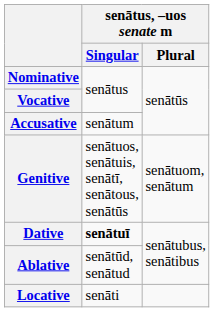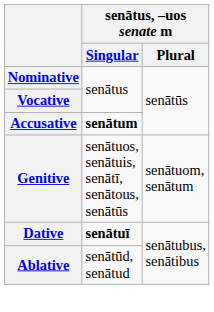 <table class="wikitable">
 <tr>
 <th rowspan="2"></th>
 <th colspan="2">senātus, –uos <br> <em>senate</em> m</th>
 </tr>
 <tr>
 <th><a href='#'>Singular</a></th>
 <th>Plural</th>
 </tr>
 <tr>
 <th><a href='#'>Nominative</a></th>
 <td rowspan="2">senātus</td>
 <td rowspan="3">senātūs</td>
 </tr>
 <tr>
 <th><a href='#'>Vocative</a></th>
 </tr>
 <tr>
 <th><a href='#'>Accusative</a></th>
-<td>senātum</td>
+<td><strong>senātum</strong></td>
 </tr>
 <tr>
 <th><a href='#'>Genitive</a></th>
 <td>senātuos,<br>senātuis,<br>senātī,<br>senātous,<br>senātūs</td>
 <td>senātuom,<br>senātum</td>
 </tr>
 <tr>
 <th><a href='#'>Dative</a></th>
 <td><strong>senātuī</strong></td>
 <td rowspan="2">senātubus,<br>senātibus</td>
 </tr>
 <tr>
 <th><a href='#'>Ablative</a></th>
 <td>senātūd,<br>senātud</td>
 </tr>
-<tr>
-<th><a href='#'>Locative</a></th>
-<td>senāti</td>
-<td></td>
-</tr>
 </table>
